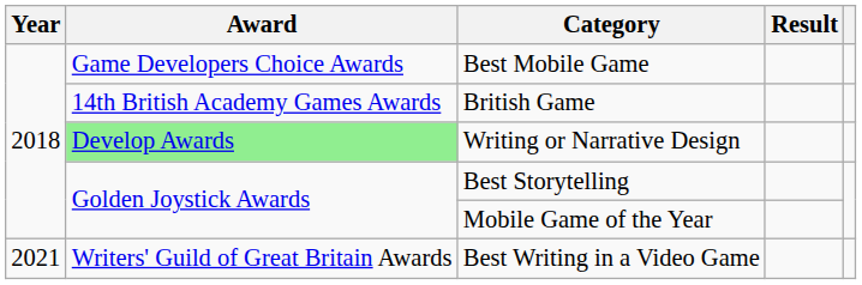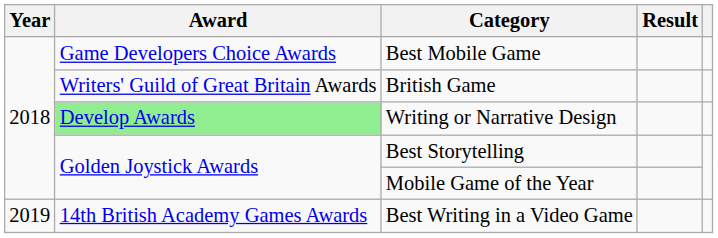 <table class="wikitable sortable">
 <tr>
 <th>Year</th>
 <th>Award</th>
 <th>Category</th>
 <th>Result</th>
 <th></th>
 </tr>
 <tr>
 <td style="text-align:center;" rowspan="5">2018</td>
 <td rowspan="1"><a href='#'>Game Developers Choice Awards</a></td>
 <td>Best Mobile Game</td>
 <td></td>
 <td rowspan="1" style="text-align:center;"></td>
 </tr>
 <tr>
-<td rowspan="1"><a href='#'>14th British Academy Games Awards</a></td>
+<td rowspan="1"><a href='#'>Writers' Guild of Great Britain</a> Awards</td>
 <td>British Game</td>
 <td></td>
 <td rowspan="1" style="text-align:center;"></td>
 </tr>
 <tr>
 <td rowspan="1" style="background: lightgreen;"><a href='#'>Develop Awards</a></td>
 <td>Writing or Narrative Design</td>
 <td></td>
 <td rowspan="1" style="text-align:center;"></td>
 </tr>
 <tr>
 <td rowspan="2"><a href='#'>Golden Joystick Awards</a></td>
 <td>Best Storytelling</td>
 <td></td>
 <td rowspan="2" style="text-align:center;"></td>
 </tr>
 <tr>
 <td>Mobile Game of the Year</td>
 <td></td>
 </tr>
 <tr>
-<td style="text-align:center;" rowspan="1">2021</td>
-<td rowspan="1"><a href='#'>Writers' Guild of Great Britain</a> Awards</td>
+<td style="text-align:center;" rowspan="1">2019</td>
+<td rowspan="1"><a href='#'>14th British Academy Games Awards</a></td>
 <td>Best Writing in a Video Game</td>
 <td></td>
 <td rowspan="1" style="text-align:center;"></td>
 </tr>
 </table>
